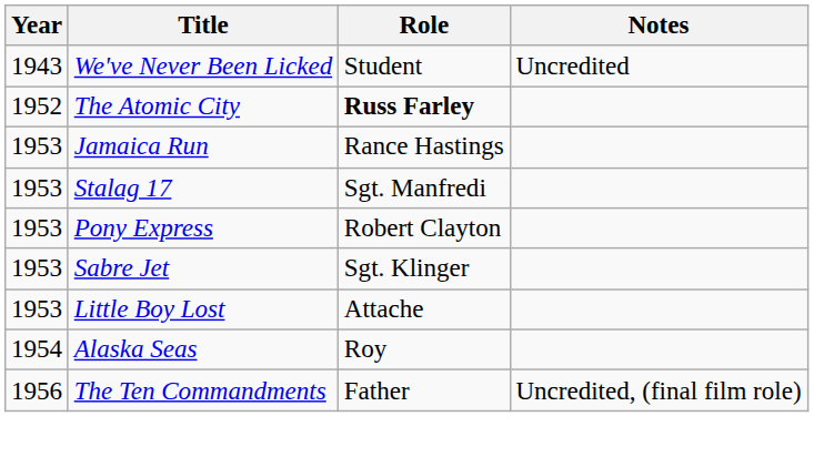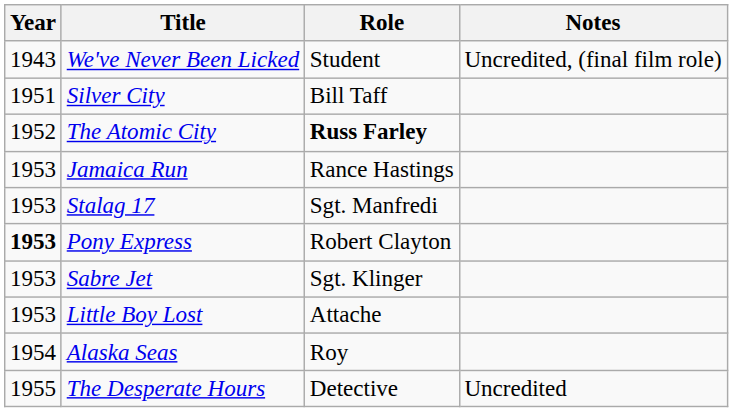 <table class="wikitable">
 <tr>
 <th>Year</th>
 <th>Title</th>
 <th>Role</th>
 <th>Notes</th>
 </tr>
 <tr>
 <td>1943</td>
 <td><em><a href='#'>We've Never Been Licked</a></em></td>
 <td>Student</td>
-<td>Uncredited</td>
+<td>Uncredited, (final film role)</td>
+</tr>
+<tr>
+<td>1951</td>
+<td><em><a href='#'>Silver City</a></em></td>
+<td>Bill Taff</td>
+<td></td>
 </tr>
 <tr>
 <td>1952</td>
 <td><em><a href='#'>The Atomic City</a></em></td>
 <td><strong>Russ Farley</strong></td>
 <td></td>
 </tr>
 <tr>
 <td>1953</td>
 <td><em><a href='#'>Jamaica Run</a></em></td>
 <td>Rance Hastings</td>
 <td></td>
 </tr>
 <tr>
 <td>1953</td>
 <td><em><a href='#'>Stalag 17</a></em></td>
 <td>Sgt. Manfredi</td>
 <td></td>
 </tr>
 <tr>
-<td>1953</td>
+<td><strong>1953</strong></td>
 <td><em><a href='#'>Pony Express</a></em></td>
 <td>Robert Clayton</td>
 <td></td>
 </tr>
 <tr>
 <td>1953</td>
 <td><em><a href='#'>Sabre Jet</a></em></td>
 <td>Sgt. Klinger</td>
 <td></td>
 </tr>
 <tr>
 <td>1953</td>
 <td><em><a href='#'>Little Boy Lost</a></em></td>
 <td>Attache</td>
 <td></td>
 </tr>
 <tr>
 <td>1954</td>
 <td><em><a href='#'>Alaska Seas</a></em></td>
 <td>Roy</td>
 <td></td>
 </tr>
 <tr>
-<td>1956</td>
-<td><em><a href='#'>The Ten Commandments</a></em></td>
-<td>Father</td>
-<td>Uncredited, (final film role)</td>
+<td>1955</td>
+<td><em><a href='#'>The Desperate Hours</a></em></td>
+<td>Detective</td>
+<td>Uncredited</td>
 </tr>
 </table>
